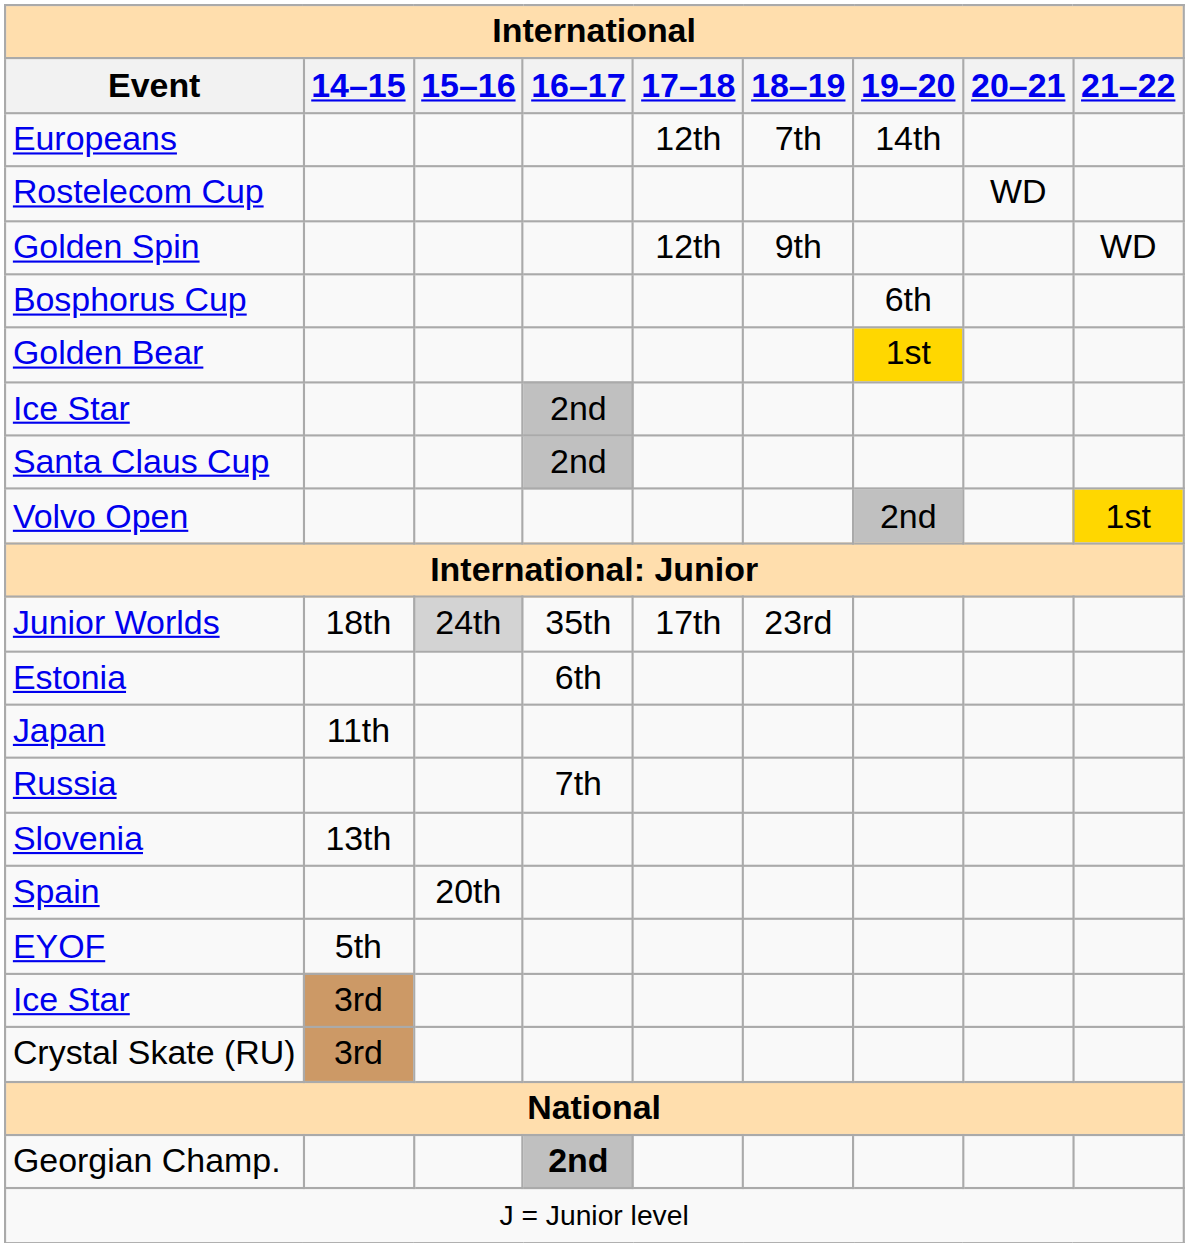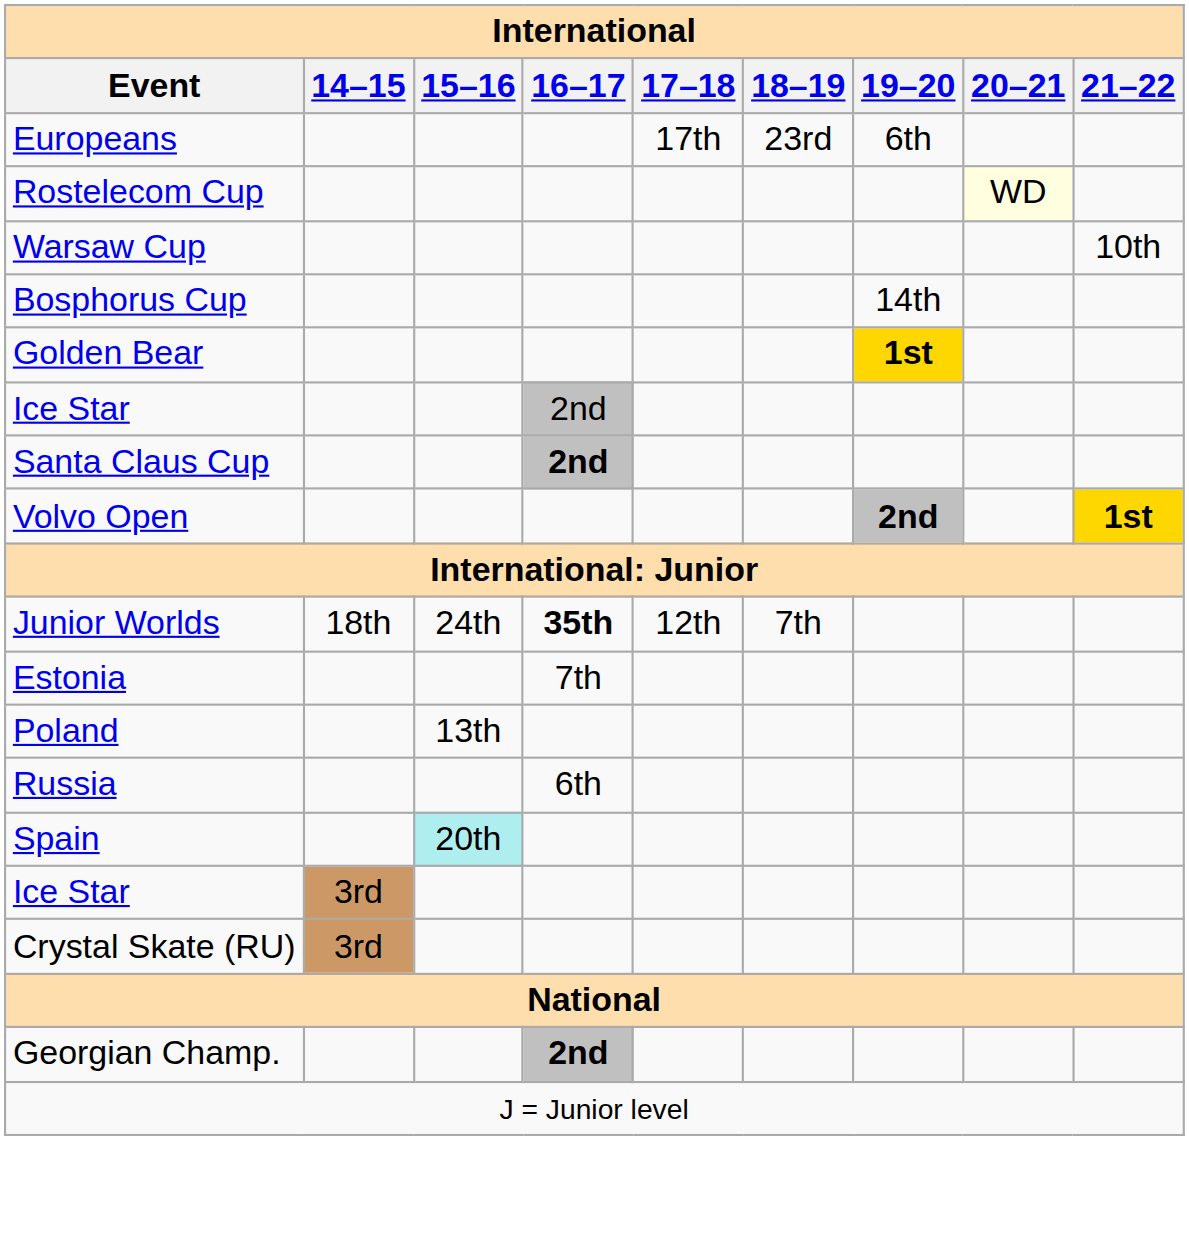 <table class="wikitable" style="text-align:center">
 <tr>
 <th style="background-color: #ffdead; " colspan=9 align=center>International</th>
 </tr>
 <tr>
 <th>Event</th>
 <th><a href='#'>14–15</a></th>
 <th><a href='#'>15–16</a></th>
 <th><a href='#'>16–17</a></th>
 <th><a href='#'>17–18</a></th>
 <th><a href='#'>18–19</a></th>
 <th><a href='#'>19–20</a></th>
 <th><a href='#'>20–21</a></th>
 <th><a href='#'>21–22</a></th>
 </tr>
 <tr>
 <td align=left><a href='#'>Europeans</a></td>
 <td></td>
 <td></td>
 <td></td>
-<td>12th</td>
-<td>7th</td>
-<td>14th</td>
+<td>17th</td>
+<td>23rd</td>
+<td>6th</td>
 <td></td>
 <td></td>
 </tr>
 <tr>
 <td align=left> <a href='#'>Rostelecom Cup</a></td>
 <td></td>
 <td></td>
 <td></td>
 <td></td>
 <td></td>
 <td></td>
-<td>WD</td>
+<td style="background: lightyellow;">WD</td>
 <td></td>
 </tr>
 <tr>
-<td align=left> <a href='#'>Golden Spin</a></td>
+<td align=left> <a href='#'>Warsaw Cup</a></td>
 <td></td>
 <td></td>
 <td></td>
-<td>12th</td>
-<td>9th</td>
 <td></td>
 <td></td>
-<td>WD</td>
+<td></td>
+<td></td>
+<td>10th</td>
 </tr>
 <tr>
 <td align=left><a href='#'>Bosphorus Cup</a></td>
 <td></td>
 <td></td>
 <td></td>
 <td></td>
 <td></td>
-<td>6th</td>
+<td>14th</td>
 <td></td>
 <td></td>
 </tr>
 <tr>
 <td align=left><a href='#'>Golden Bear</a></td>
 <td></td>
 <td></td>
 <td></td>
 <td></td>
 <td></td>
-<td bgcolor=gold>1st</td>
+<td bgcolor=gold><strong>1st</strong></td>
 <td></td>
 <td></td>
 </tr>
 <tr>
 <td align=left><a href='#'>Ice Star</a></td>
 <td></td>
 <td></td>
 <td bgcolor=silver>2nd</td>
 <td></td>
 <td></td>
 <td></td>
 <td></td>
 <td></td>
 </tr>
 <tr>
 <td align=left><a href='#'>Santa Claus Cup</a></td>
 <td></td>
 <td></td>
-<td bgcolor=silver>2nd</td>
+<td bgcolor=silver><strong>2nd</strong></td>
 <td></td>
 <td></td>
 <td></td>
 <td></td>
 <td></td>
 </tr>
 <tr>
 <td align=left><a href='#'>Volvo Open</a></td>
 <td></td>
 <td></td>
 <td></td>
 <td></td>
 <td></td>
-<td bgcolor=silver>2nd</td>
+<td bgcolor=silver><strong>2nd</strong></td>
 <td></td>
-<td bgcolor=gold>1st</td>
+<td bgcolor=gold><strong>1st</strong></td>
 </tr>
 <tr>
 <th style="background-color: #ffdead; " colspan=9 align=center>International: Junior</th>
 </tr>
 <tr>
 <td align=left><a href='#'>Junior Worlds</a></td>
 <td>18th</td>
-<td style="background: lightgrey;">24th</td>
-<td>35th</td>
-<td>17th</td>
-<td>23rd</td>
+<td>24th</td>
+<td><strong>35th</strong></td>
+<td>12th</td>
+<td>7th</td>
 <td></td>
 <td></td>
 <td></td>
 </tr>
 <tr>
 <td align=left> <a href='#'>Estonia</a></td>
 <td></td>
 <td></td>
-<td>6th</td>
+<td>7th</td>
 <td></td>
 <td></td>
 <td></td>
 <td></td>
 <td></td>
 </tr>
 <tr>
-<td align=left> <a href='#'>Japan</a></td>
-<td>11th</td>
+<td align=left> <a href='#'>Poland</a></td>
 <td></td>
+<td>13th</td>
 <td></td>
 <td></td>
 <td></td>
 <td></td>
 <td></td>
 <td></td>
 </tr>
 <tr>
 <td align=left> <a href='#'>Russia</a></td>
 <td></td>
 <td></td>
-<td>7th</td>
-<td></td>
-<td></td>
-<td></td>
-<td></td>
-<td></td>
-</tr>
-<tr>
-<td align=left> <a href='#'>Slovenia</a></td>
-<td>13th</td>
-<td></td>
-<td></td>
+<td>6th</td>
 <td></td>
 <td></td>
 <td></td>
 <td></td>
 <td></td>
 </tr>
 <tr>
 <td align=left> <a href='#'>Spain</a></td>
 <td></td>
-<td>20th</td>
-<td></td>
-<td></td>
-<td></td>
-<td></td>
-<td></td>
-<td></td>
-</tr>
-<tr>
-<td align=left><a href='#'>EYOF</a></td>
-<td>5th</td>
-<td></td>
+<td style="background: paleturquoise;">20th</td>
 <td></td>
 <td></td>
 <td></td>
 <td></td>
 <td></td>
 <td></td>
 </tr>
 <tr>
 <td align=left><a href='#'>Ice Star</a></td>
 <td bgcolor=cc9966>3rd</td>
 <td></td>
 <td></td>
 <td></td>
 <td></td>
 <td></td>
 <td></td>
 <td></td>
 </tr>
 <tr>
 <td align=left>Crystal Skate (RU)</td>
 <td bgcolor=cc9966>3rd</td>
 <td></td>
 <td></td>
 <td></td>
 <td></td>
 <td></td>
 <td></td>
 <td></td>
 </tr>
 <tr>
 <th style="background-color: #ffdead; " colspan=9 align=center>National</th>
 </tr>
 <tr>
 <td align=left>Georgian Champ.</td>
 <td></td>
 <td></td>
 <td bgcolor=silver><strong>2nd</strong></td>
 <td></td>
 <td></td>
 <td></td>
 <td></td>
 <td></td>
 </tr>
 <tr>
 <td colspan=9 align=center><small> J = Junior level </small></td>
 </tr>
 </table>
